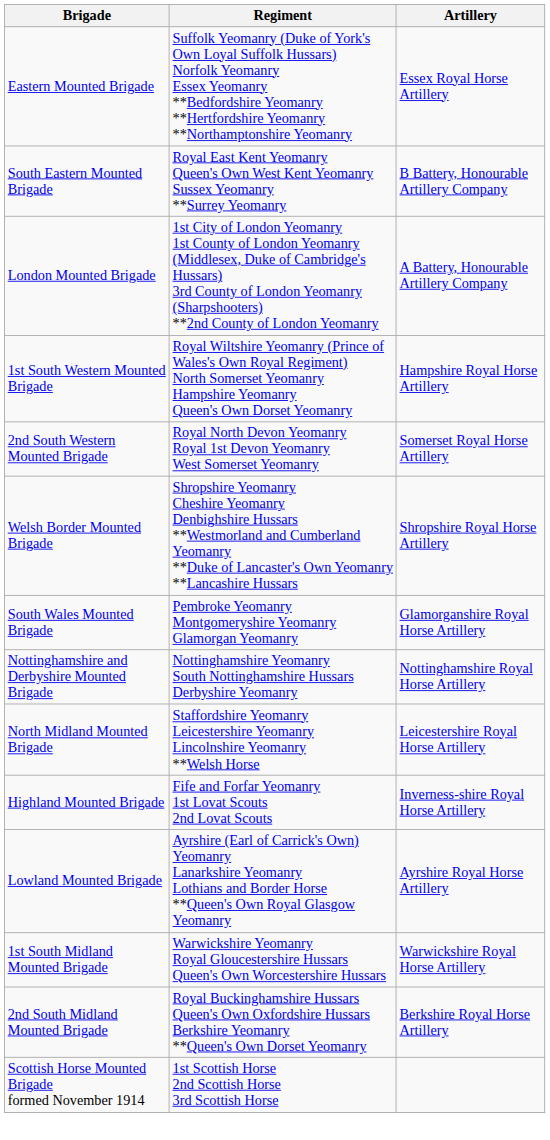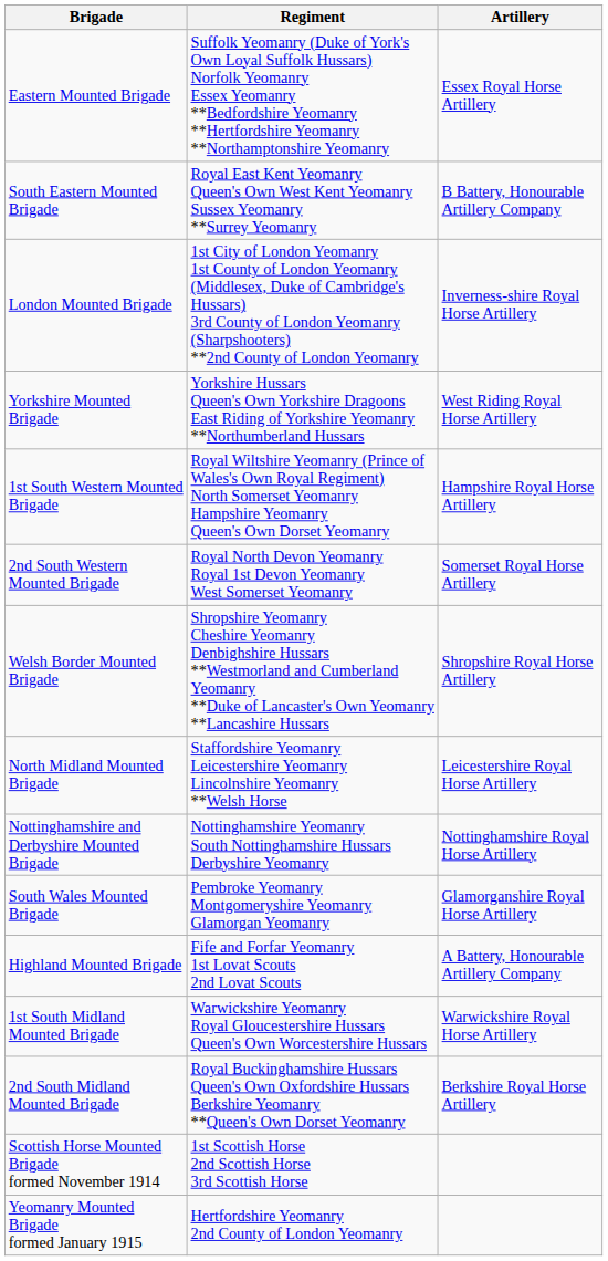 <table class="wikitable">
 <tr>
 <th>Brigade</th>
 <th>Regiment</th>
 <th>Artillery</th>
 </tr>
 <tr>
 <td><a href='#'>Eastern Mounted Brigade</a><br></td>
 <td><a href='#'>Suffolk Yeomanry (Duke of York's Own Loyal Suffolk Hussars)</a> <br><a href='#'>Norfolk Yeomanry</a> <br><a href='#'>Essex Yeomanry</a> <br>**<a href='#'>Bedfordshire Yeomanry</a> <br>**<a href='#'>Hertfordshire Yeomanry</a> <br>**<a href='#'>Northamptonshire Yeomanry</a> </td>
 <td><a href='#'>Essex Royal Horse Artillery</a></td>
 </tr>
 <tr>
 <td><a href='#'>South Eastern Mounted Brigade</a><br></td>
 <td><a href='#'>Royal East Kent Yeomanry</a> <br><a href='#'>Queen's Own West Kent Yeomanry</a> <br><a href='#'>Sussex Yeomanry</a> <br>**<a href='#'>Surrey Yeomanry</a> </td>
 <td><a href='#'>B Battery, Honourable Artillery Company</a></td>
 </tr>
 <tr>
 <td><a href='#'>London Mounted Brigade</a><br></td>
 <td><a href='#'>1st City of London Yeomanry</a> <br><a href='#'>1st County of London Yeomanry (Middlesex, Duke of Cambridge's Hussars)</a> <br><a href='#'>3rd County of London Yeomanry (Sharpshooters)</a> <br>**<a href='#'>2nd County of London Yeomanry</a> </td>
-<td><a href='#'>A Battery, Honourable Artillery Company</a></td>
+<td><a href='#'>Inverness-shire Royal Horse Artillery</a></td>
+</tr>
+<tr>
+<td><a href='#'>Yorkshire Mounted Brigade</a><br></td>
+<td><a href='#'>Yorkshire Hussars</a> <br><a href='#'>Queen's Own Yorkshire Dragoons</a> <br><a href='#'>East Riding of Yorkshire Yeomanry</a> <br>**<a href='#'>Northumberland Hussars</a> </td>
+<td><a href='#'>West Riding Royal Horse Artillery</a></td>
 </tr>
 <tr>
 <td><a href='#'>1st South Western Mounted Brigade</a><br></td>
 <td><a href='#'>Royal Wiltshire Yeomanry (Prince of Wales's Own Royal Regiment)</a> <br><a href='#'>North Somerset Yeomanry</a> <br><a href='#'>Hampshire Yeomanry</a> <br><a href='#'>Queen's Own Dorset Yeomanry</a> </td>
 <td><a href='#'>Hampshire Royal Horse Artillery</a><br></td>
 </tr>
 <tr>
 <td><a href='#'>2nd South Western Mounted Brigade</a><br></td>
 <td><a href='#'>Royal North Devon Yeomanry</a> <br><a href='#'>Royal 1st Devon Yeomanry</a> <br><a href='#'>West Somerset Yeomanry</a> </td>
 <td><a href='#'>Somerset Royal Horse Artillery</a></td>
 </tr>
 <tr>
 <td><a href='#'>Welsh Border Mounted Brigade</a><br></td>
 <td><a href='#'>Shropshire Yeomanry</a> <br><a href='#'>Cheshire Yeomanry</a> <br><a href='#'>Denbighshire Hussars</a> <br>**<a href='#'>Westmorland and Cumberland Yeomanry</a> <br>**<a href='#'>Duke of Lancaster's Own Yeomanry</a> <br>**<a href='#'>Lancashire Hussars</a> </td>
 <td><a href='#'>Shropshire Royal Horse Artillery</a></td>
 </tr>
 <tr>
-<td><a href='#'>South Wales Mounted Brigade</a><br></td>
-<td><a href='#'>Pembroke Yeomanry</a> <br><a href='#'>Montgomeryshire Yeomanry</a> <br><a href='#'>Glamorgan Yeomanry</a> </td>
-<td><a href='#'>Glamorganshire Royal Horse Artillery</a></td>
+<td><a href='#'>North Midland Mounted Brigade</a><br></td>
+<td><a href='#'>Staffordshire Yeomanry</a> <br><a href='#'>Leicestershire Yeomanry</a> <br><a href='#'>Lincolnshire Yeomanry</a> <br>**<a href='#'>Welsh Horse</a> </td>
+<td><a href='#'>Leicestershire Royal Horse Artillery</a></td>
 </tr>
 <tr>
 <td><a href='#'>Nottinghamshire and Derbyshire Mounted Brigade</a><br></td>
 <td><a href='#'>Nottinghamshire Yeomanry</a> <br><a href='#'>South Nottinghamshire Hussars</a> <br><a href='#'>Derbyshire Yeomanry</a> </td>
 <td><a href='#'>Nottinghamshire Royal Horse Artillery</a></td>
 </tr>
 <tr>
-<td><a href='#'>North Midland Mounted Brigade</a><br></td>
-<td><a href='#'>Staffordshire Yeomanry</a> <br><a href='#'>Leicestershire Yeomanry</a> <br><a href='#'>Lincolnshire Yeomanry</a> <br>**<a href='#'>Welsh Horse</a> </td>
-<td><a href='#'>Leicestershire Royal Horse Artillery</a></td>
+<td><a href='#'>South Wales Mounted Brigade</a><br></td>
+<td><a href='#'>Pembroke Yeomanry</a> <br><a href='#'>Montgomeryshire Yeomanry</a> <br><a href='#'>Glamorgan Yeomanry</a> </td>
+<td><a href='#'>Glamorganshire Royal Horse Artillery</a></td>
 </tr>
 <tr>
 <td><a href='#'>Highland Mounted Brigade</a><br></td>
 <td><a href='#'>Fife and Forfar Yeomanry</a> <br><a href='#'>1st Lovat Scouts</a> <br><a href='#'>2nd Lovat Scouts</a> </td>
-<td><a href='#'>Inverness-shire Royal Horse Artillery</a></td>
-</tr>
-<tr>
-<td><a href='#'>Lowland Mounted Brigade</a><br></td>
-<td><a href='#'>Ayrshire (Earl of Carrick's Own) Yeomanry</a> <br><a href='#'>Lanarkshire Yeomanry</a> <br><a href='#'>Lothians and Border Horse</a> <br>**<a href='#'>Queen's Own Royal Glasgow Yeomanry</a> </td>
-<td><a href='#'>Ayrshire Royal Horse Artillery</a></td>
+<td><a href='#'>A Battery, Honourable Artillery Company</a></td>
 </tr>
 <tr>
 <td><a href='#'>1st South Midland Mounted Brigade</a><br></td>
 <td><a href='#'>Warwickshire Yeomanry</a> <br><a href='#'>Royal Gloucestershire Hussars</a> <br><a href='#'>Queen's Own Worcestershire Hussars</a> </td>
 <td><a href='#'>Warwickshire Royal Horse Artillery</a></td>
 </tr>
 <tr>
 <td><a href='#'>2nd South Midland Mounted Brigade</a><br></td>
 <td><a href='#'>Royal Buckinghamshire Hussars</a> <br><a href='#'>Queen's Own Oxfordshire Hussars</a> <br><a href='#'>Berkshire Yeomanry</a> <br>**<a href='#'>Queen's Own Dorset Yeomanry</a> </td>
 <td><a href='#'>Berkshire Royal Horse Artillery</a></td>
 </tr>
 <tr>
 <td><a href='#'>Scottish Horse Mounted Brigade</a><br>formed November 1914</td>
 <td><a href='#'>1st Scottish Horse</a> <br><a href='#'>2nd Scottish Horse</a> <br><a href='#'>3rd Scottish Horse</a> </td>
 <td></td>
 </tr>
+<tr>
+<td><a href='#'>Yeomanry Mounted Brigade</a><br>formed January 1915</td>
+<td><a href='#'>Hertfordshire Yeomanry</a><br><a href='#'>2nd County of London Yeomanry</a></td>
+<td></td>
+</tr>
 </table>
